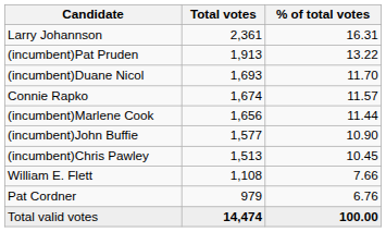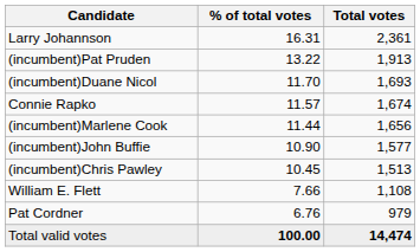 <table class="wikitable" width="475">
 <tr>
 <th align="left">Candidate</th>
+<th align="right">% of total votes</th>
 <th align="right">Total votes</th>
-<th align="right">% of total votes</th>
 </tr>
 <tr>
 <td align="left">Larry Johannson</td>
+<td align="right">16.31</td>
 <td align="right">2,361</td>
-<td align="right">16.31</td>
 </tr>
 <tr>
 <td align="left">(incumbent)Pat Pruden</td>
+<td align="right">13.22</td>
 <td align="right">1,913</td>
-<td align="right">13.22</td>
 </tr>
 <tr>
 <td align="left">(incumbent)Duane Nicol</td>
+<td align="right">11.70</td>
 <td align="right">1,693</td>
-<td align="right">11.70</td>
 </tr>
 <tr>
 <td align="left">Connie Rapko</td>
+<td align="right">11.57</td>
 <td align="right">1,674</td>
-<td align="right">11.57</td>
 </tr>
 <tr>
 <td align="left">(incumbent)Marlene Cook</td>
+<td align="right">11.44</td>
 <td align="right">1,656</td>
-<td align="right">11.44</td>
 </tr>
 <tr>
 <td align="left">(incumbent)John Buffie</td>
+<td align="right">10.90</td>
 <td align="right">1,577</td>
-<td align="right">10.90</td>
 </tr>
 <tr>
 <td align="left">(incumbent)Chris Pawley</td>
+<td align="right">10.45</td>
 <td align="right">1,513</td>
-<td align="right">10.45</td>
 </tr>
 <tr>
 <td align="left">William E. Flett</td>
+<td align="right">7.66</td>
 <td align="right">1,108</td>
-<td align="right">7.66</td>
 </tr>
 <tr>
 <td align="left">Pat Cordner</td>
+<td align="right">6.76</td>
 <td align="right">979</td>
-<td align="right">6.76</td>
 </tr>
 <tr bgcolor="#EEEEEE">
 <td align="left">Total valid votes</td>
+<td align="right"><strong>100.00</strong></td>
 <td align="right"><strong>14,474</strong></td>
-<td align="right"><strong>100.00</strong></td>
 </tr>
 </table>
